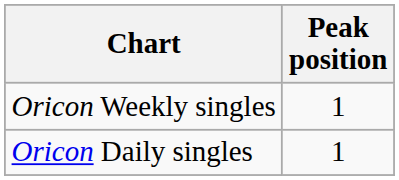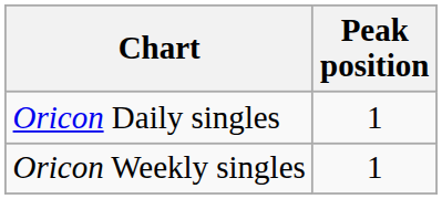 <table class="wikitable sortable">
 <tr>
 <th>Chart</th>
 <th>Peak<br>position</th>
 </tr>
 <tr>
+<td><em><a href='#'>Oricon</a></em> Daily singles</td>
+<td style="text-align:center;">1</td>
+</tr>
+<tr>
 <td><em>Oricon</em> Weekly singles</td>
 <td style="text-align:center;">1</td>
 </tr>
-<tr>
-<td><em><a href='#'>Oricon</a></em> Daily singles</td>
-<td style="text-align:center;">1</td>
-</tr>
 </table>
